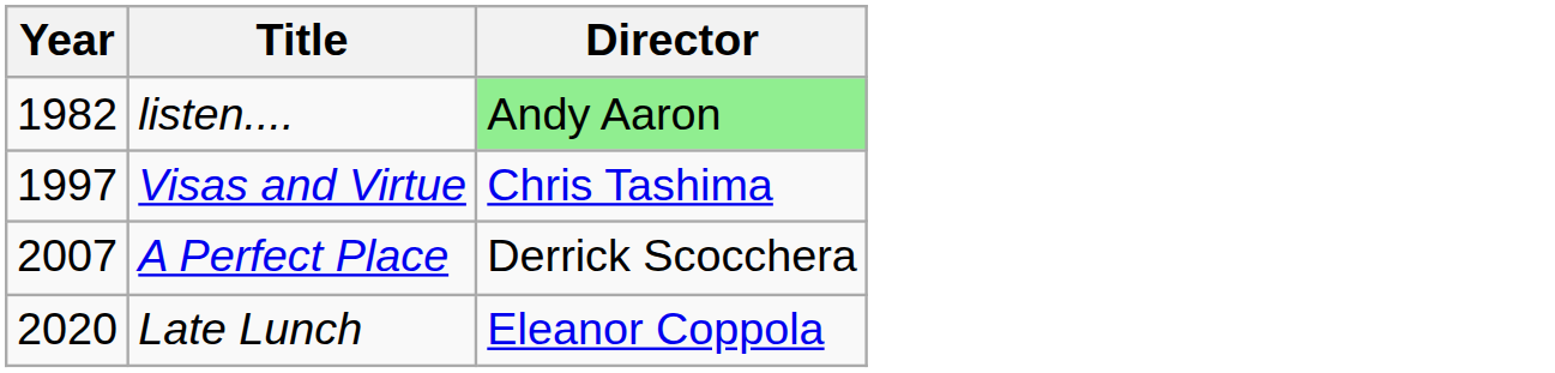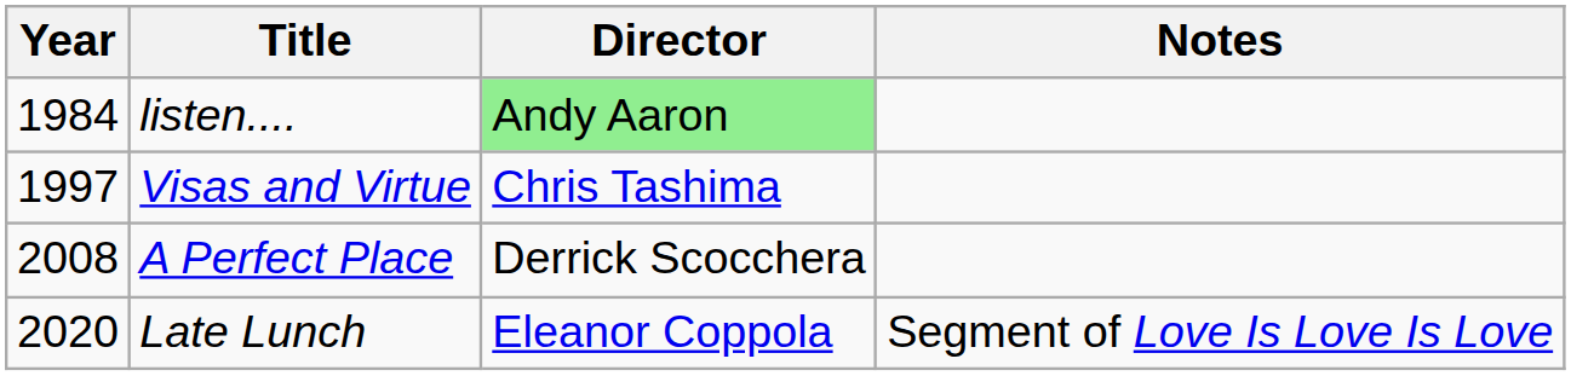 <table class="wikitable">
 <tr>
 <th>Year</th>
 <th>Title</th>
 <th>Director</th>
+<th>Notes</th>
 </tr>
 <tr>
-<td>1982</td>
+<td>1984</td>
 <td><em>listen....</em></td>
 <td style="background: lightgreen;">Andy Aaron</td>
+<td></td>
 </tr>
 <tr>
 <td>1997</td>
 <td><em><a href='#'>Visas and Virtue</a></em></td>
 <td><a href='#'>Chris Tashima</a></td>
+<td></td>
 </tr>
 <tr>
-<td>2007</td>
+<td>2008</td>
 <td><em><a href='#'>A Perfect Place</a></em></td>
 <td>Derrick Scocchera</td>
+<td></td>
 </tr>
 <tr>
 <td>2020</td>
 <td><em>Late Lunch</em></td>
 <td><a href='#'>Eleanor Coppola</a></td>
+<td>Segment of <em><a href='#'>Love Is Love Is Love</a></em></td>
 </tr>
 </table>
